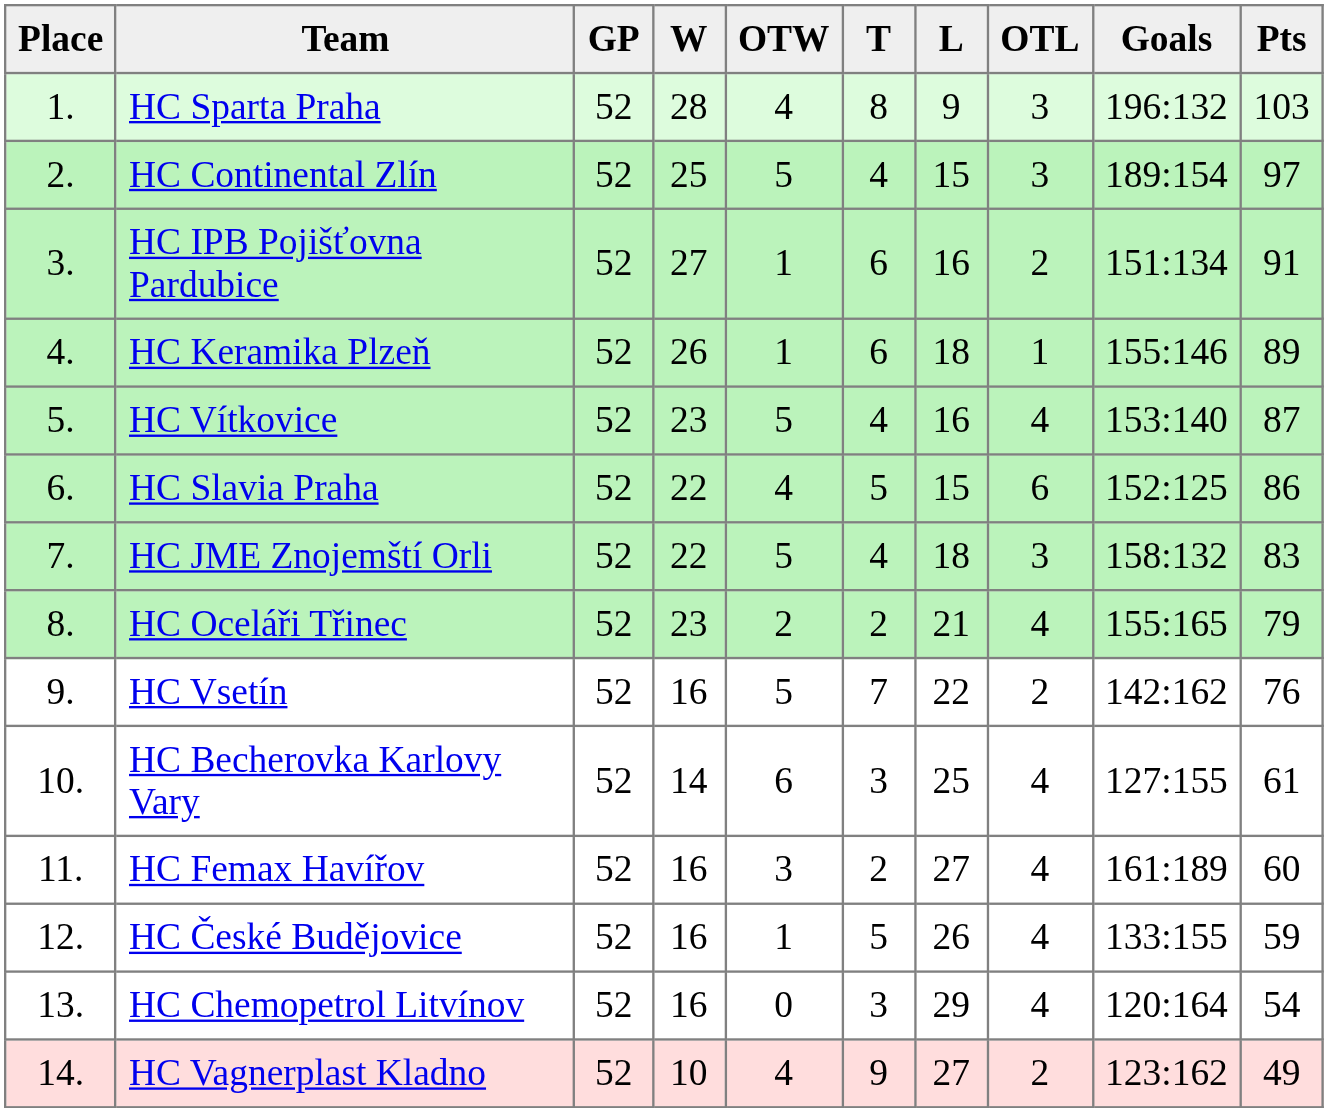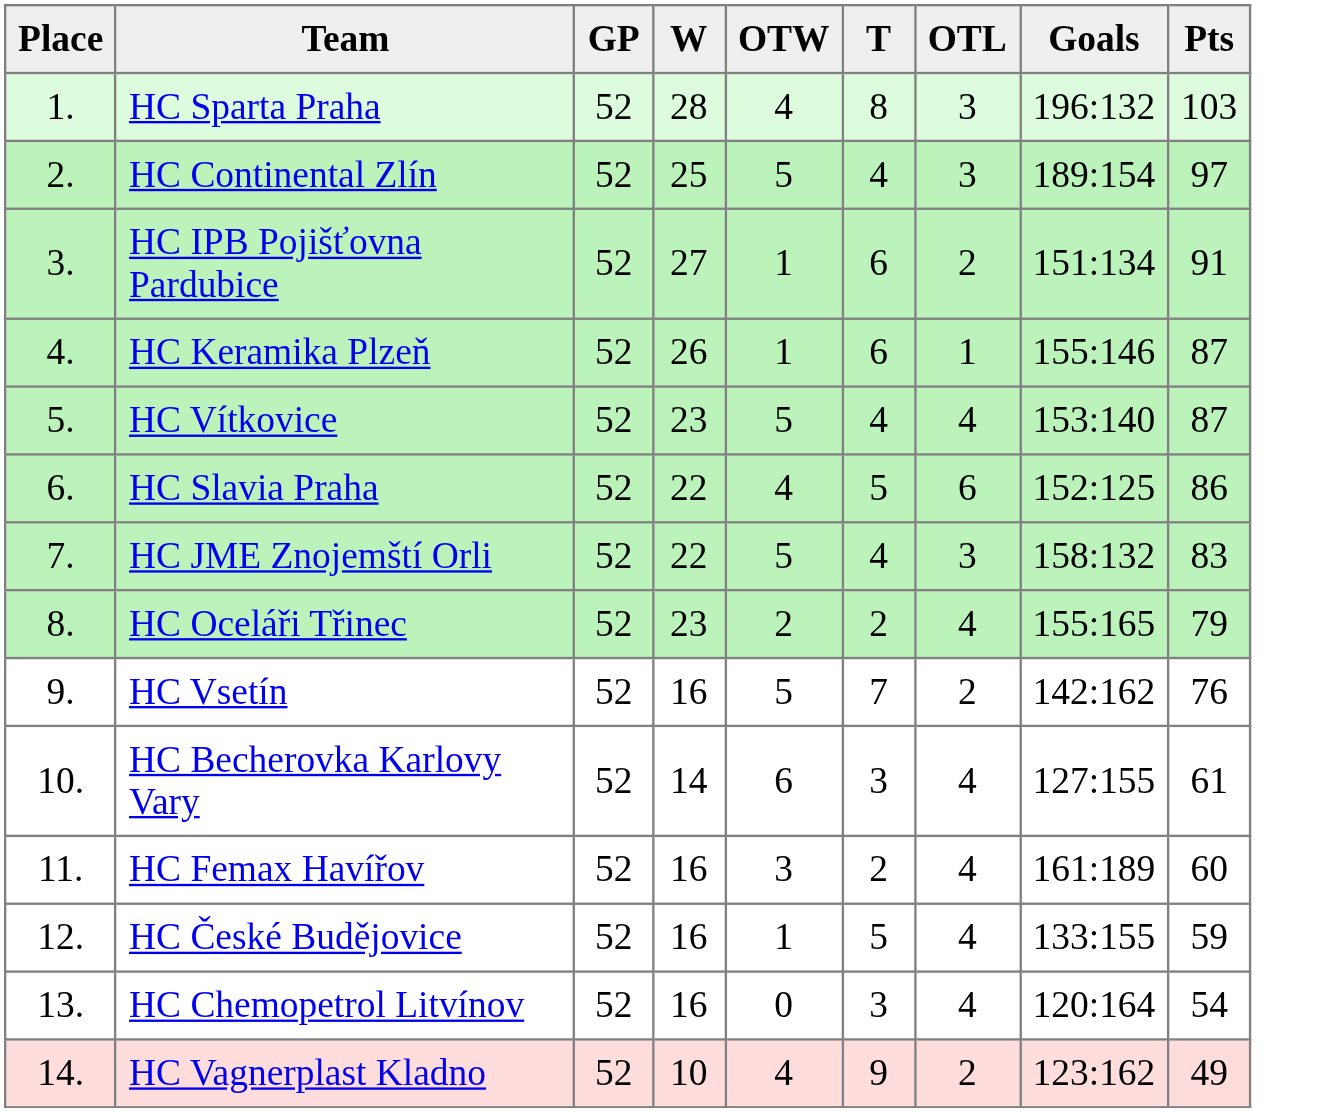 <table style=border-collapse:collapse border=1 cellspacing=0 cellpadding=5>
 <tr align="center" bgcolor="#efefef">
 <th width="20">Place</th>
 <th width="185">Team</th>
 <th width="20">GP</th>
 <th width="20">W</th>
 <th width="20">OTW</th>
 <th width="20">T</th>
-<th width="20">L</th>
 <th width="20">OTL</th>
 <th width="40">Goals</th>
 <th width="20">Pts</th>
 </tr>
 <tr style="text-align:center;background:#DDFCDD">
 <td>1.</td>
 <td align="left"><a href='#'>HC Sparta Praha</a></td>
 <td>52</td>
 <td>28</td>
 <td>4</td>
 <td>8</td>
-<td>9</td>
 <td>3</td>
 <td>196:132</td>
 <td>103</td>
 </tr>
 <tr style="text-align:center;background:#BBF3BB">
 <td>2.</td>
 <td align="left"><a href='#'>HC Continental Zlín</a></td>
 <td>52</td>
 <td>25</td>
 <td>5</td>
 <td>4</td>
-<td>15</td>
 <td>3</td>
 <td>189:154</td>
 <td>97</td>
 </tr>
 <tr style="text-align:center;background:#BBF3BB">
 <td>3.</td>
 <td align="left"><a href='#'>HC IPB Pojišťovna Pardubice</a></td>
 <td>52</td>
 <td>27</td>
 <td>1</td>
 <td>6</td>
-<td>16</td>
 <td>2</td>
 <td>151:134</td>
 <td>91</td>
 </tr>
 <tr style="text-align:center;background:#BBF3BB">
 <td>4.</td>
 <td align="left"><a href='#'>HC Keramika Plzeň</a></td>
 <td>52</td>
 <td>26</td>
 <td>1</td>
 <td>6</td>
-<td>18</td>
 <td>1</td>
 <td>155:146</td>
-<td>89</td>
+<td>87</td>
 </tr>
 <tr style="text-align:center;background:#BBF3BB">
 <td>5.</td>
 <td align="left"><a href='#'>HC Vítkovice</a></td>
 <td>52</td>
 <td>23</td>
 <td>5</td>
 <td>4</td>
-<td>16</td>
 <td>4</td>
 <td>153:140</td>
 <td>87</td>
 </tr>
 <tr style="text-align:center;background:#BBF3BB">
 <td>6.</td>
 <td align="left"><a href='#'>HC Slavia Praha</a></td>
 <td>52</td>
 <td>22</td>
 <td>4</td>
 <td>5</td>
-<td>15</td>
 <td>6</td>
 <td>152:125</td>
 <td>86</td>
 </tr>
 <tr style="text-align:center;background:#BBF3BB">
 <td>7.</td>
 <td align="left"><a href='#'>HC JME Znojemští Orli</a></td>
 <td>52</td>
 <td>22</td>
 <td>5</td>
 <td>4</td>
-<td>18</td>
 <td>3</td>
 <td>158:132</td>
 <td>83</td>
 </tr>
 <tr style="text-align:center;background:#BBF3BB">
 <td>8.</td>
 <td align="left"><a href='#'>HC Oceláři Třinec</a></td>
 <td>52</td>
 <td>23</td>
 <td>2</td>
 <td>2</td>
-<td>21</td>
 <td>4</td>
 <td>155:165</td>
 <td>79</td>
 </tr>
 <tr align="center">
 <td>9.</td>
 <td align="left"><a href='#'>HC Vsetín</a></td>
 <td>52</td>
 <td>16</td>
 <td>5</td>
 <td>7</td>
-<td>22</td>
 <td>2</td>
 <td>142:162</td>
 <td>76</td>
 </tr>
 <tr align="center">
 <td>10.</td>
 <td align="left"><a href='#'>HC Becherovka Karlovy Vary</a></td>
 <td>52</td>
 <td>14</td>
 <td>6</td>
 <td>3</td>
-<td>25</td>
 <td>4</td>
 <td>127:155</td>
 <td>61</td>
 </tr>
 <tr align="center">
 <td>11.</td>
 <td align="left"><a href='#'>HC Femax Havířov</a></td>
 <td>52</td>
 <td>16</td>
 <td>3</td>
 <td>2</td>
-<td>27</td>
 <td>4</td>
 <td>161:189</td>
 <td>60</td>
 </tr>
 <tr align="center">
 <td>12.</td>
 <td align="left"><a href='#'>HC České Budějovice</a></td>
 <td>52</td>
 <td>16</td>
 <td>1</td>
 <td>5</td>
-<td>26</td>
 <td>4</td>
 <td>133:155</td>
 <td>59</td>
 </tr>
 <tr align="center">
 <td>13.</td>
 <td align="left"><a href='#'>HC Chemopetrol Litvínov</a></td>
 <td>52</td>
 <td>16</td>
 <td>0</td>
 <td>3</td>
-<td>29</td>
 <td>4</td>
 <td>120:164</td>
 <td>54</td>
 </tr>
 <tr style="text-align:center;background:#FFDDDD">
 <td>14.</td>
 <td align="left"><a href='#'>HC Vagnerplast Kladno</a></td>
 <td>52</td>
 <td>10</td>
 <td>4</td>
 <td>9</td>
-<td>27</td>
 <td>2</td>
 <td>123:162</td>
 <td>49</td>
 </tr>
 </table>
